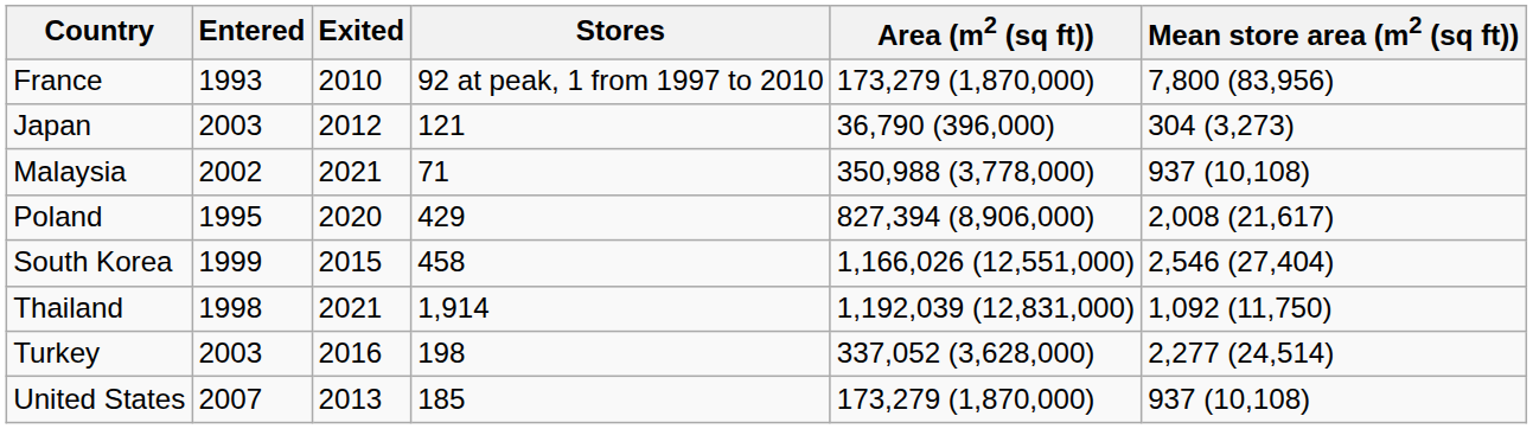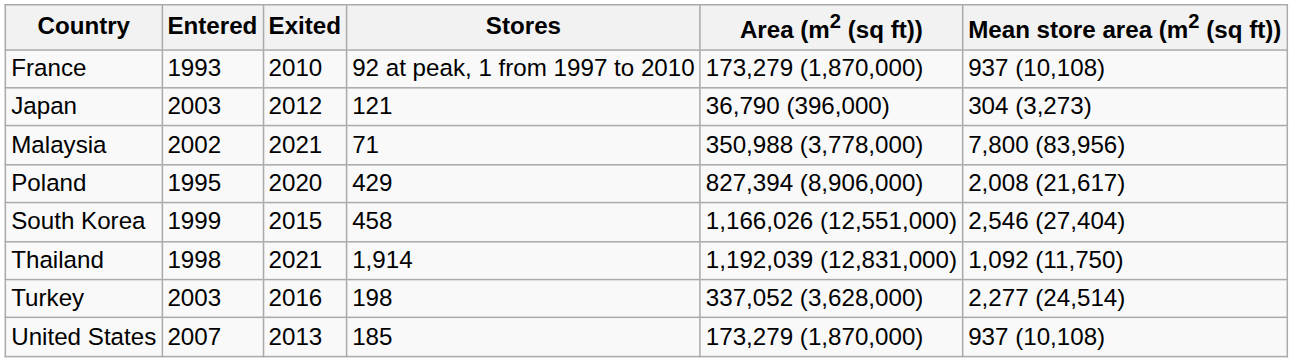 <table class="wikitable sortable" style="margin:0 auto 0 auto">
 <tr>
 <th>Country</th>
 <th>Entered</th>
 <th>Exited</th>
 <th>Stores</th>
 <th data-sort-type="number">Area (m<sup>2</sup> (sq ft))</th>
 <th data-sort-type="number">Mean store area (m<sup>2</sup> (sq ft))</th>
 </tr>
 <tr>
 <td>France</td>
 <td>1993</td>
 <td>2010</td>
 <td>92 at peak, 1 from 1997 to 2010</td>
 <td>173,279 (1,870,000)</td>
-<td>7,800 (83,956)</td>
+<td>937 (10,108)</td>
 </tr>
 <tr>
 <td>Japan</td>
 <td>2003</td>
 <td>2012</td>
 <td>121</td>
 <td>36,790 (396,000)</td>
 <td>304 (3,273)</td>
 </tr>
 <tr>
 <td>Malaysia</td>
 <td>2002</td>
 <td>2021</td>
 <td>71</td>
 <td>350,988 (3,778,000)</td>
-<td>937 (10,108)</td>
+<td>7,800 (83,956)</td>
 </tr>
 <tr>
 <td>Poland</td>
 <td>1995</td>
 <td>2020</td>
 <td>429</td>
 <td>827,394 (8,906,000)</td>
 <td>2,008 (21,617)</td>
 </tr>
 <tr>
 <td>South Korea</td>
 <td>1999</td>
 <td>2015</td>
 <td>458</td>
 <td>1,166,026 (12,551,000)</td>
 <td>2,546 (27,404)</td>
 </tr>
 <tr>
 <td>Thailand</td>
 <td>1998</td>
 <td>2021</td>
 <td>1,914</td>
 <td>1,192,039 (12,831,000)</td>
 <td>1,092 (11,750)</td>
 </tr>
 <tr>
 <td>Turkey</td>
 <td>2003</td>
 <td>2016</td>
 <td>198</td>
 <td>337,052 (3,628,000)</td>
 <td>2,277 (24,514)</td>
 </tr>
 <tr>
 <td>United States</td>
 <td>2007</td>
 <td>2013</td>
 <td>185</td>
 <td>173,279 (1,870,000)</td>
 <td>937 (10,108)</td>
 </tr>
 </table>
